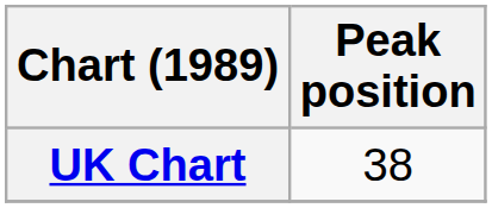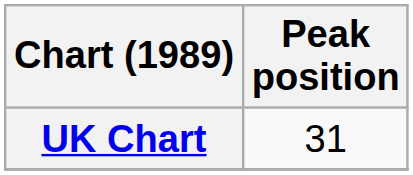 <table class="wikitable sortable plainrowheaders" border="1">
 <tr>
 <th scope="col">Chart (1989)</th>
 <th scope="col">Peak<br>position</th>
 </tr>
 <tr>
 <th scope="row"><a href='#'>UK Chart</a></th>
-<td align="center">38</td>
+<td align="center">31</td>
 </tr>
 <tr>
 </tr>
 </table>
